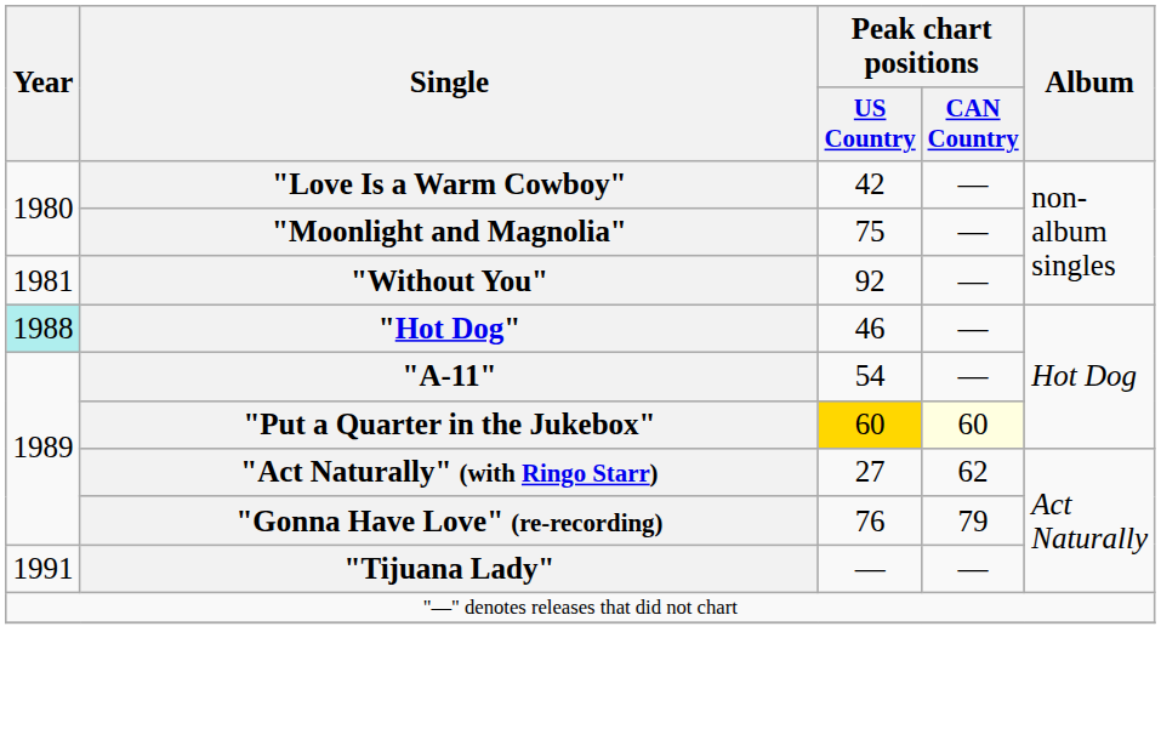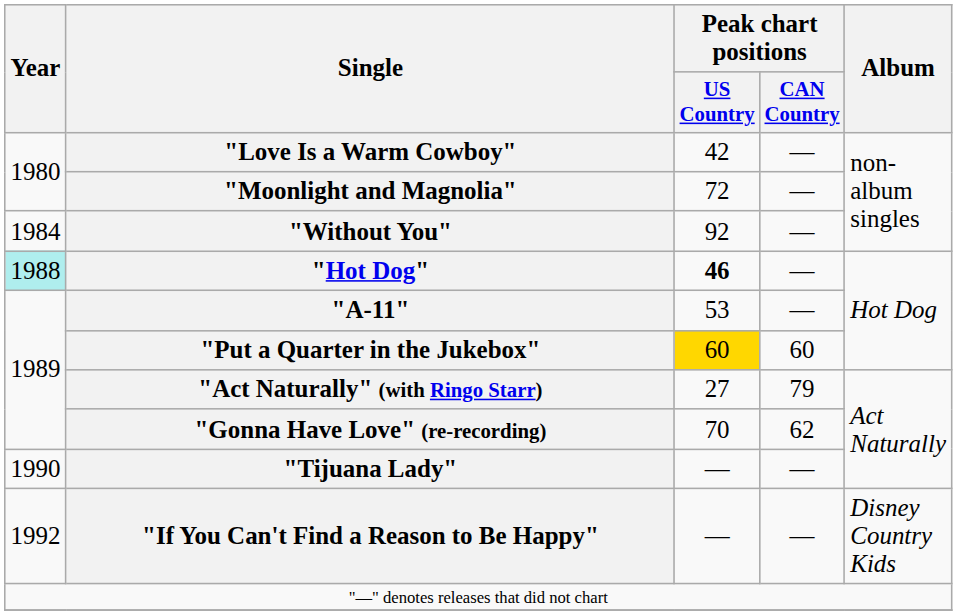 <table class="wikitable plainrowheaders" style="text-align:center;">
 <tr>
 <th rowspan="2">Year</th>
 <th rowspan="2" style="width:24em;">Single</th>
 <th colspan="2">Peak chart<br>positions<br></th>
 <th rowspan="2">Album</th>
 </tr>
 <tr style="font-size:smaller;">
 <th width="45"><a href='#'>US Country</a></th>
 <th width="45"><a href='#'>CAN Country</a></th>
 </tr>
 <tr>
 <td rowspan="2">1980</td>
 <th scope="row">"Love Is a Warm Cowboy"</th>
 <td>42</td>
 <td>—</td>
 <td align="left" rowspan="3">non-album singles</td>
 </tr>
 <tr>
 <th scope="row">"Moonlight and Magnolia"</th>
-<td>75</td>
+<td>72</td>
 <td>—</td>
 </tr>
 <tr>
-<td>1981</td>
+<td>1984</td>
 <th scope="row">"Without You"</th>
 <td>92</td>
 <td>—</td>
 </tr>
 <tr>
 <td style="background: paleturquoise;">1988</td>
 <th scope="row">"<a href='#'>Hot Dog</a>"</th>
-<td>46</td>
+<td><strong>46</strong></td>
 <td>—</td>
 <td align="left" rowspan="3"><em>Hot Dog</em></td>
 </tr>
 <tr>
 <td rowspan="4">1989</td>
 <th scope="row">"A-11"</th>
-<td>54</td>
+<td>53</td>
 <td>—</td>
 </tr>
 <tr>
 <th scope="row">"Put a Quarter in the Jukebox"</th>
 <td style="background: gold;">60</td>
-<td style="background: lightyellow;">60</td>
+<td>60</td>
 </tr>
 <tr>
 <th scope="row">"Act Naturally" <small>(with <a href='#'>Ringo Starr</a>)</small></th>
 <td>27</td>
-<td>62</td>
+<td>79</td>
 <td align="left" rowspan="3"><em>Act Naturally</em></td>
 </tr>
 <tr>
 <th scope="row">"Gonna Have Love" <small>(re-recording)</small></th>
-<td>76</td>
-<td>79</td>
+<td>70</td>
+<td>62</td>
 </tr>
 <tr>
-<td>1991</td>
+<td>1990</td>
 <th scope="row">"Tijuana Lady"</th>
 <td>—</td>
 <td>—</td>
+</tr>
+<tr>
+<td>1992</td>
+<th scope="row">"If You Can't Find a Reason to Be Happy"</th>
+<td>—</td>
+<td>—</td>
+<td align="left"><em>Disney Country Kids</em></td>
 </tr>
 <tr>
 <td colspan="5" style="font-size: 8pt">"—" denotes releases that did not chart</td>
 </tr>
 <tr>
 </tr>
 </table>
